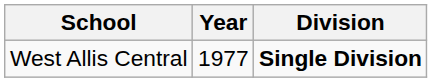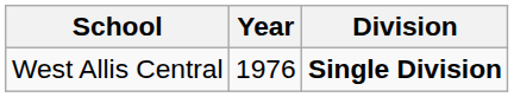 <table class="wikitable">
 <tr>
 <th>School</th>
 <th>Year</th>
 <th>Division</th>
 </tr>
 <tr>
 <td>West Allis Central</td>
-<td>1977</td>
+<td>1976</td>
 <td><strong>Single Division</strong></td>
 </tr>
 </table>
